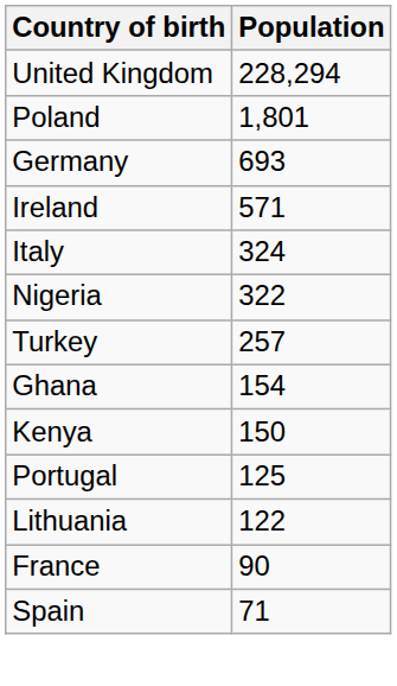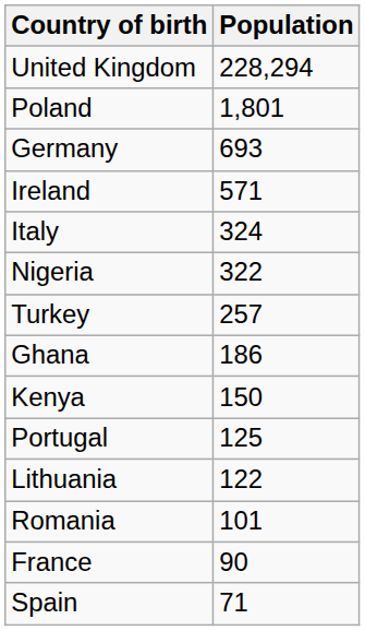 <table class="wikitable floatright">
 <tr>
 <th scope="col">Country of birth</th>
 <th scope="col">Population</th>
 </tr>
 <tr>
 <td> United Kingdom</td>
 <td>228,294</td>
 </tr>
 <tr>
 <td> Poland</td>
 <td>1,801</td>
 </tr>
 <tr>
 <td> Germany</td>
 <td>693</td>
 </tr>
 <tr>
 <td> Ireland</td>
 <td>571</td>
 </tr>
 <tr>
 <td> Italy</td>
 <td>324</td>
 </tr>
 <tr>
 <td> Nigeria</td>
 <td>322</td>
 </tr>
 <tr>
 <td> Turkey</td>
 <td>257</td>
 </tr>
 <tr>
 <td> Ghana</td>
-<td>154</td>
+<td>186</td>
 </tr>
 <tr>
 <td> Kenya</td>
 <td>150</td>
 </tr>
 <tr>
 <td> Portugal</td>
 <td>125</td>
 </tr>
 <tr>
 <td> Lithuania</td>
 <td>122</td>
 </tr>
 <tr>
+<td> Romania</td>
+<td>101</td>
+</tr>
+<tr>
 <td> France</td>
 <td>90</td>
 </tr>
 <tr>
 <td> Spain</td>
 <td>71</td>
 </tr>
 </table>
